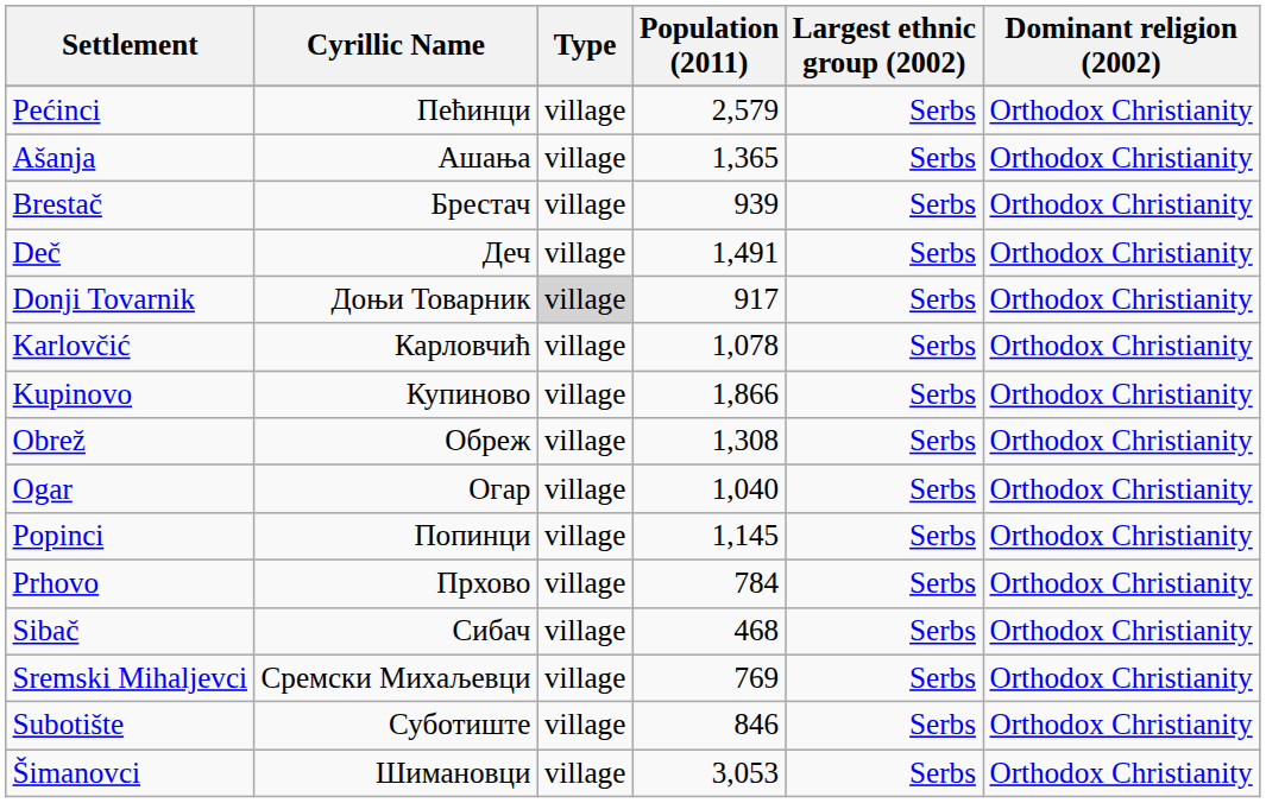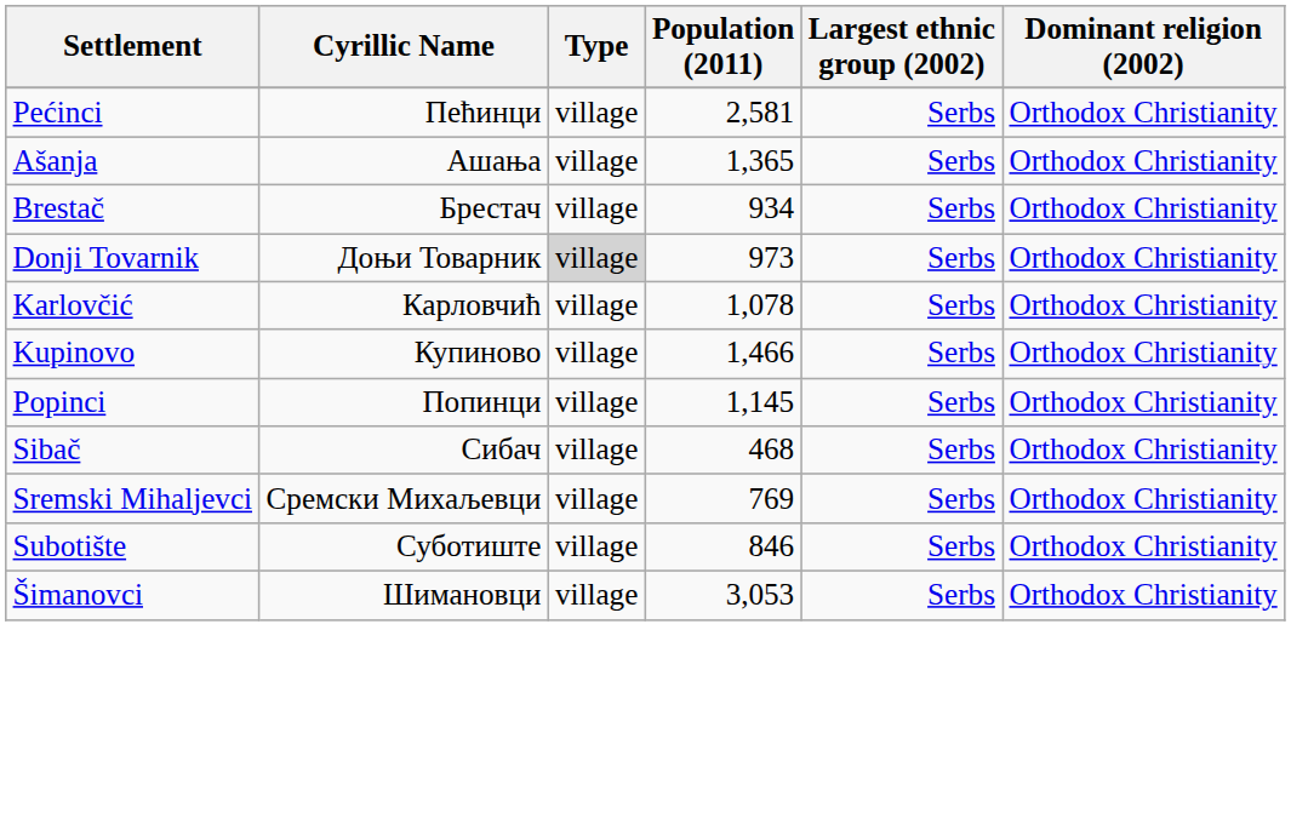 <table class="wikitable" style="text-align: right;">
 <tr bgcolor="#e0e0e0">
 <th rowspan="1">Settlement</th>
 <th colspan="1">Cyrillic Name</th>
 <th colspan="1">Type</th>
 <th colspan="1">Population<br>(2011)</th>
 <th colspan="1">Largest ethnic<br>group (2002)</th>
 <th colspan="1">Dominant religion<br>(2002)</th>
 </tr>
 <tr bgcolor="#e0e0e0">
 </tr>
 <tr>
 <td align="left"><a href='#'>Pećinci</a></td>
 <td>Пећинци</td>
 <td>village</td>
-<td>2,579</td>
+<td>2,581</td>
 <td><a href='#'>Serbs</a></td>
 <td><a href='#'>Orthodox Christianity</a></td>
 </tr>
 <tr>
 <td align="left"><a href='#'>Ašanja</a></td>
 <td>Ашања</td>
 <td>village</td>
 <td>1,365</td>
 <td><a href='#'>Serbs</a></td>
 <td><a href='#'>Orthodox Christianity</a></td>
 </tr>
 <tr>
 <td align="left"><a href='#'>Brestač</a></td>
 <td>Брестач</td>
 <td>village</td>
-<td>939</td>
-<td><a href='#'>Serbs</a></td>
-<td><a href='#'>Orthodox Christianity</a></td>
-</tr>
-<tr>
-<td align="left"><a href='#'>Deč</a></td>
-<td>Деч</td>
-<td>village</td>
-<td>1,491</td>
+<td>934</td>
 <td><a href='#'>Serbs</a></td>
 <td><a href='#'>Orthodox Christianity</a></td>
 </tr>
 <tr>
 <td align="left"><a href='#'>Donji Tovarnik</a></td>
 <td>Доњи Товарник</td>
 <td style="background: lightgrey;">village</td>
-<td>917</td>
+<td>973</td>
 <td><a href='#'>Serbs</a></td>
 <td><a href='#'>Orthodox Christianity</a></td>
 </tr>
 <tr>
 <td align="left"><a href='#'>Karlovčić</a></td>
 <td>Карловчић</td>
 <td>village</td>
 <td>1,078</td>
 <td><a href='#'>Serbs</a></td>
 <td><a href='#'>Orthodox Christianity</a></td>
 </tr>
 <tr>
 <td align="left"><a href='#'>Kupinovo</a></td>
 <td>Купиново</td>
 <td>village</td>
-<td>1,866</td>
-<td><a href='#'>Serbs</a></td>
-<td><a href='#'>Orthodox Christianity</a></td>
-</tr>
-<tr>
-<td align="left"><a href='#'>Obrež</a></td>
-<td>Обреж</td>
-<td>village</td>
-<td>1,308</td>
-<td><a href='#'>Serbs</a></td>
-<td><a href='#'>Orthodox Christianity</a></td>
-</tr>
-<tr>
-<td align="left"><a href='#'>Ogar</a></td>
-<td>Огар</td>
-<td>village</td>
-<td>1,040</td>
+<td>1,466</td>
 <td><a href='#'>Serbs</a></td>
 <td><a href='#'>Orthodox Christianity</a></td>
 </tr>
 <tr>
 <td align="left"><a href='#'>Popinci</a></td>
 <td>Попинци</td>
 <td>village</td>
 <td>1,145</td>
-<td><a href='#'>Serbs</a></td>
-<td><a href='#'>Orthodox Christianity</a></td>
-</tr>
-<tr>
-<td align="left"><a href='#'>Prhovo</a></td>
-<td>Прхово</td>
-<td>village</td>
-<td>784</td>
 <td><a href='#'>Serbs</a></td>
 <td><a href='#'>Orthodox Christianity</a></td>
 </tr>
 <tr>
 <td align="left"><a href='#'>Sibač</a></td>
 <td>Сибач</td>
 <td>village</td>
 <td>468</td>
 <td><a href='#'>Serbs</a></td>
 <td><a href='#'>Orthodox Christianity</a></td>
 </tr>
 <tr>
 <td align="left"><a href='#'>Sremski Mihaljevci</a></td>
 <td>Сремски Михаљевци</td>
 <td>village</td>
 <td>769</td>
 <td><a href='#'>Serbs</a></td>
 <td><a href='#'>Orthodox Christianity</a></td>
 </tr>
 <tr>
 <td align="left"><a href='#'>Subotište</a></td>
 <td>Суботиште</td>
 <td>village</td>
 <td>846</td>
 <td><a href='#'>Serbs</a></td>
 <td><a href='#'>Orthodox Christianity</a></td>
 </tr>
 <tr>
 <td align="left"><a href='#'>Šimanovci</a></td>
 <td>Шимановци</td>
 <td>village</td>
 <td>3,053</td>
 <td><a href='#'>Serbs</a></td>
 <td><a href='#'>Orthodox Christianity</a></td>
 </tr>
 </table>
